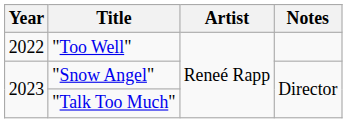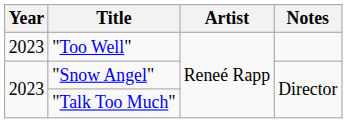 <table class="wikitable sortable">
 <tr>
 <th>Year</th>
 <th>Title</th>
 <th>Artist</th>
 <th class="unsortable">Notes</th>
 </tr>
 <tr>
-<td>2022</td>
+<td>2023</td>
 <td>"<a href='#'>Too Well</a>"</td>
 <td rowspan="3">Reneé Rapp</td>
 <td></td>
 </tr>
 <tr>
 <td rowspan="2">2023</td>
 <td>"<a href='#'>Snow Angel</a>"</td>
 <td rowspan="2">Director</td>
 </tr>
 <tr>
 <td>"<a href='#'>Talk Too Much</a>"</td>
 </tr>
 </table>
